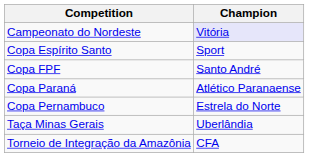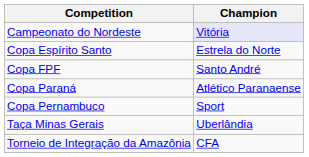 <table class="wikitable">
 <tr>
 <th>Competition</th>
 <th>Champion</th>
 </tr>
 <tr>
 <td><a href='#'>Campeonato do Nordeste</a></td>
 <td style="background: lavender;"><a href='#'>Vitória</a></td>
 </tr>
 <tr>
 <td><a href='#'>Copa Espírito Santo</a></td>
-<td><a href='#'>Sport</a></td>
+<td><a href='#'>Estrela do Norte</a></td>
 </tr>
 <tr>
 <td><a href='#'>Copa FPF</a></td>
 <td><a href='#'>Santo André</a></td>
 </tr>
 <tr>
 <td><a href='#'>Copa Paraná</a></td>
 <td><a href='#'>Atlético Paranaense</a></td>
 </tr>
 <tr>
 <td><a href='#'>Copa Pernambuco</a></td>
-<td><a href='#'>Estrela do Norte</a></td>
+<td><a href='#'>Sport</a></td>
 </tr>
 <tr>
 <td><a href='#'>Taça Minas Gerais</a></td>
 <td><a href='#'>Uberlândia</a></td>
 </tr>
 <tr>
 <td><a href='#'>Torneio de Integração da Amazônia</a></td>
 <td><a href='#'>CFA</a></td>
 </tr>
 </table>
